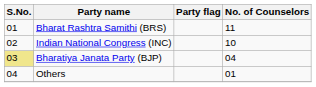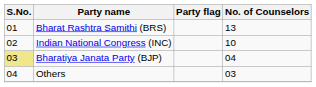 <table class="wikitable">
 <tr>
 <th class="unsortable">S.No.</th>
 <th>Party name</th>
 <th class="unsortable">Party flag</th>
 <th>No. of Counselors</th>
 </tr>
 <tr>
 <td>01</td>
 <td><a href='#'>Bharat Rashtra Samithi</a> (BRS)</td>
 <td></td>
-<td>11</td>
+<td>13</td>
 </tr>
 <tr>
 <td>02</td>
 <td><a href='#'>Indian National Congress</a> (INC)</td>
 <td></td>
 <td>10</td>
 </tr>
 <tr>
 <td style="background: khaki;">03</td>
 <td><a href='#'>Bharatiya Janata Party</a> (BJP)</td>
 <td></td>
 <td>04</td>
 </tr>
 <tr>
 <td>04</td>
 <td>Others</td>
 <td></td>
-<td>01</td>
+<td>03</td>
 </tr>
 <tr>
 </tr>
 </table>
